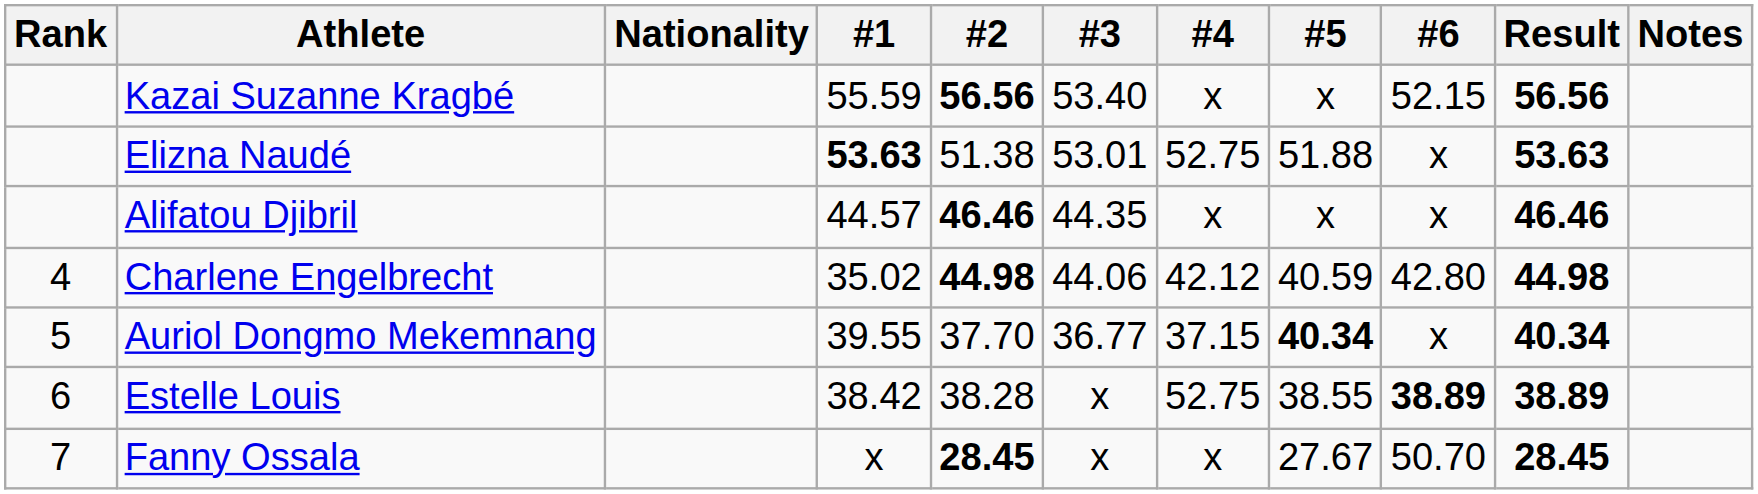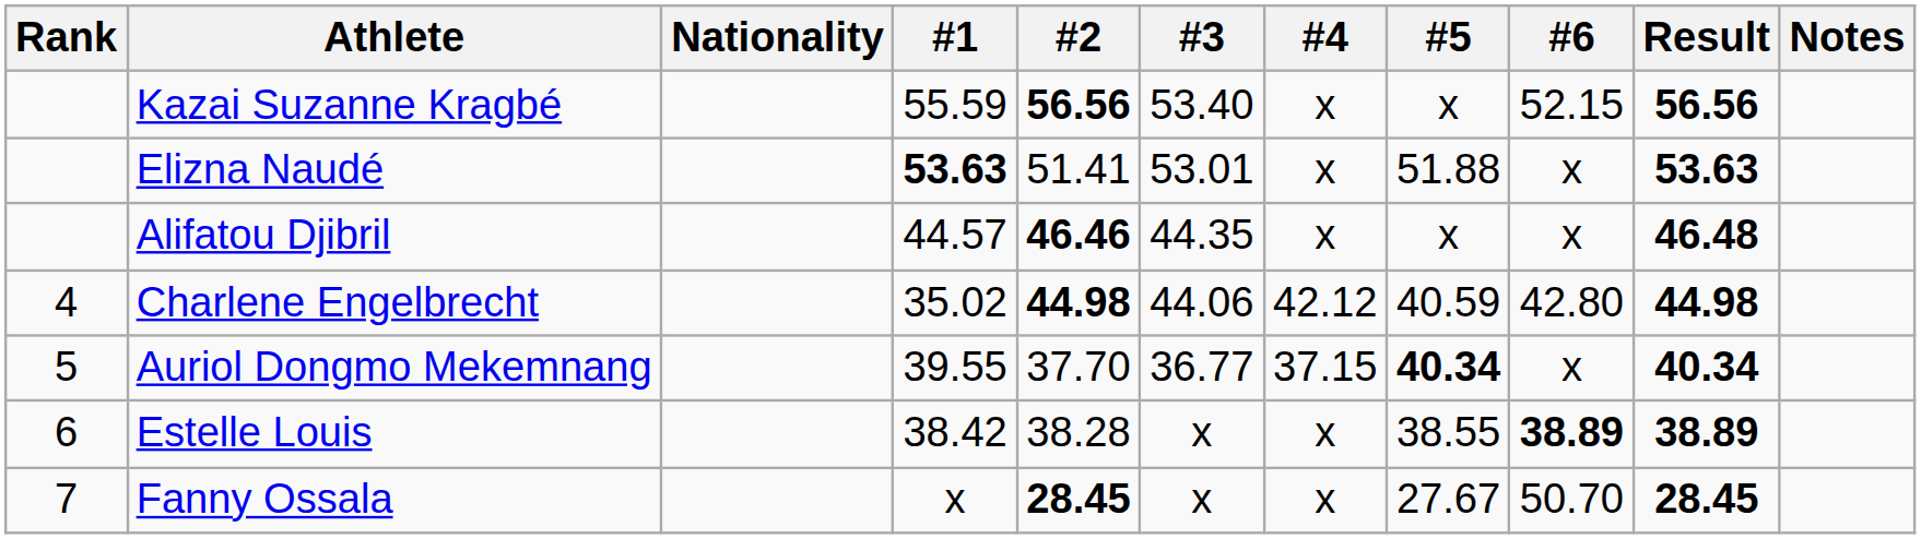 <table class="wikitable sortable" style="text-align:center">
 <tr>
 <th>Rank</th>
 <th>Athlete</th>
 <th>Nationality</th>
 <th>#1</th>
 <th>#2</th>
 <th>#3</th>
 <th>#4</th>
 <th>#5</th>
 <th>#6</th>
 <th>Result</th>
 <th>Notes</th>
 </tr>
 <tr>
 <td></td>
 <td align="left"><a href='#'>Kazai Suzanne Kragbé</a></td>
 <td align=left></td>
 <td>55.59</td>
 <td><strong>56.56</strong></td>
 <td>53.40</td>
 <td>x</td>
 <td>x</td>
 <td>52.15</td>
 <td><strong>56.56</strong></td>
 <td></td>
 </tr>
 <tr>
 <td></td>
 <td align="left"><a href='#'>Elizna Naudé</a></td>
 <td align=left></td>
 <td><strong>53.63</strong></td>
-<td>51.38</td>
+<td>51.41</td>
 <td>53.01</td>
-<td>52.75</td>
+<td>x</td>
 <td>51.88</td>
 <td>x</td>
 <td><strong>53.63</strong></td>
 <td></td>
 </tr>
 <tr>
 <td></td>
 <td align="left"><a href='#'>Alifatou Djibril</a></td>
 <td align=left></td>
 <td>44.57</td>
 <td><strong>46.46</strong></td>
 <td>44.35</td>
 <td>x</td>
 <td>x</td>
 <td>x</td>
-<td><strong>46.46</strong></td>
+<td><strong>46.48</strong></td>
 <td></td>
 </tr>
 <tr>
 <td>4</td>
 <td align="left"><a href='#'>Charlene Engelbrecht</a></td>
 <td align=left></td>
 <td>35.02</td>
 <td><strong>44.98</strong></td>
 <td>44.06</td>
 <td>42.12</td>
 <td>40.59</td>
 <td>42.80</td>
 <td><strong>44.98</strong></td>
 <td></td>
 </tr>
 <tr>
 <td>5</td>
 <td align="left"><a href='#'>Auriol Dongmo Mekemnang</a></td>
 <td align=left></td>
 <td>39.55</td>
 <td>37.70</td>
 <td>36.77</td>
 <td>37.15</td>
 <td><strong>40.34</strong></td>
 <td>x</td>
 <td><strong>40.34</strong></td>
 <td></td>
 </tr>
 <tr>
 <td>6</td>
 <td align="left"><a href='#'>Estelle Louis</a></td>
 <td align=left></td>
 <td>38.42</td>
 <td>38.28</td>
 <td>x</td>
-<td>52.75</td>
+<td>x</td>
 <td>38.55</td>
 <td><strong>38.89</strong></td>
 <td><strong>38.89</strong></td>
 <td></td>
 </tr>
 <tr>
 <td>7</td>
 <td align="left"><a href='#'>Fanny Ossala</a></td>
 <td align=left></td>
 <td>x</td>
 <td><strong>28.45</strong></td>
 <td>x</td>
 <td>x</td>
 <td>27.67</td>
 <td>50.70</td>
 <td><strong>28.45</strong></td>
 <td></td>
 </tr>
 </table>
